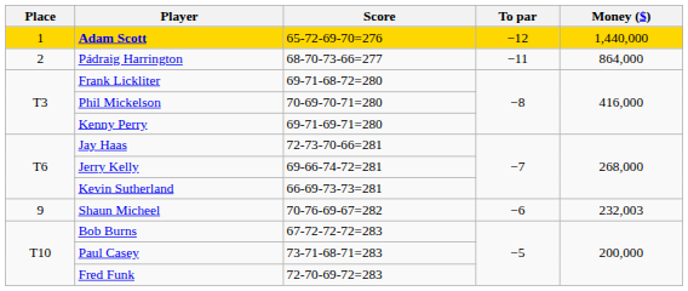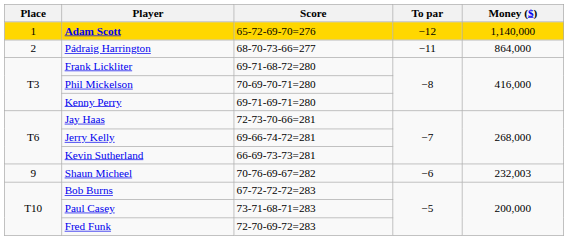 <table class="wikitable" style="width:50em; margin-bottom:0">
 <tr>
 <th>Place</th>
 <th>Player</th>
 <th>Score</th>
 <th>To par</th>
 <th>Money (<a href='#'>$</a>)</th>
 </tr>
 <tr style="background:gold">
 <td align=center>1</td>
 <td> <strong><a href='#'>Adam Scott</a></strong></td>
 <td>65-72-69-70=276</td>
 <td align=center>−12</td>
-<td align=center>1,440,000</td>
+<td align=center>1,140,000</td>
 </tr>
 <tr>
 <td align=center>2</td>
 <td> <a href='#'>Pádraig Harrington</a></td>
 <td>68-70-73-66=277</td>
 <td align=center>−11</td>
 <td align=center>864,000</td>
 </tr>
 <tr>
 <td rowspan=3 align=center>T3</td>
 <td> <a href='#'>Frank Lickliter</a></td>
 <td>69-71-68-72=280</td>
 <td rowspan=3 align=center>−8</td>
 <td rowspan=3 align=center>416,000</td>
 </tr>
 <tr>
 <td> <a href='#'>Phil Mickelson</a></td>
 <td>70-69-70-71=280</td>
 </tr>
 <tr>
 <td> <a href='#'>Kenny Perry</a></td>
 <td>69-71-69-71=280</td>
 </tr>
 <tr>
 <td rowspan=3 align=center>T6</td>
 <td> <a href='#'>Jay Haas</a></td>
 <td>72-73-70-66=281</td>
 <td rowspan=3 align=center>−7</td>
 <td rowspan=3 align=center>268,000</td>
 </tr>
 <tr>
 <td> <a href='#'>Jerry Kelly</a></td>
 <td>69-66-74-72=281</td>
 </tr>
 <tr>
 <td> <a href='#'>Kevin Sutherland</a></td>
 <td>66-69-73-73=281</td>
 </tr>
 <tr>
 <td align=center>9</td>
 <td> <a href='#'>Shaun Micheel</a></td>
 <td>70-76-69-67=282</td>
 <td align=center>−6</td>
 <td align=center>232,003</td>
 </tr>
 <tr>
 <td rowspan=3 align=center>T10</td>
 <td> <a href='#'>Bob Burns</a></td>
 <td>67-72-72-72=283</td>
 <td rowspan=3 align=center>−5</td>
 <td rowspan=3 align=center>200,000</td>
 </tr>
 <tr>
 <td> <a href='#'>Paul Casey</a></td>
 <td>73-71-68-71=283</td>
 </tr>
 <tr>
 <td> <a href='#'>Fred Funk</a></td>
 <td>72-70-69-72=283</td>
 </tr>
 </table>
